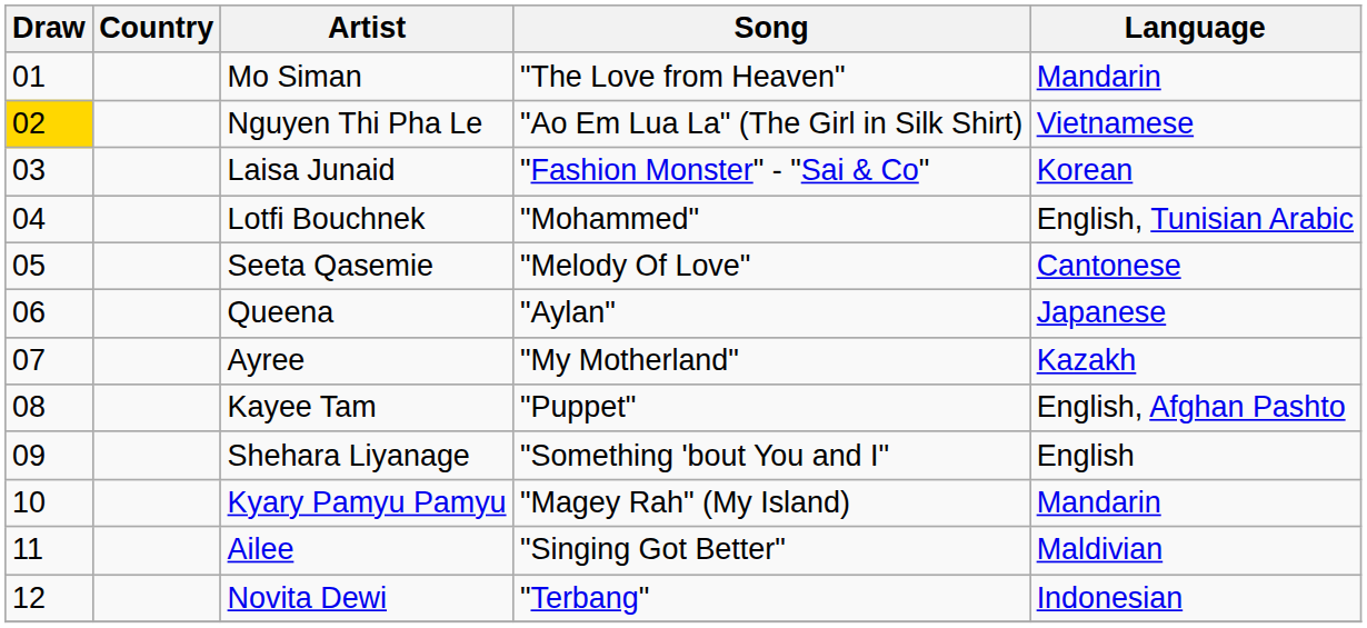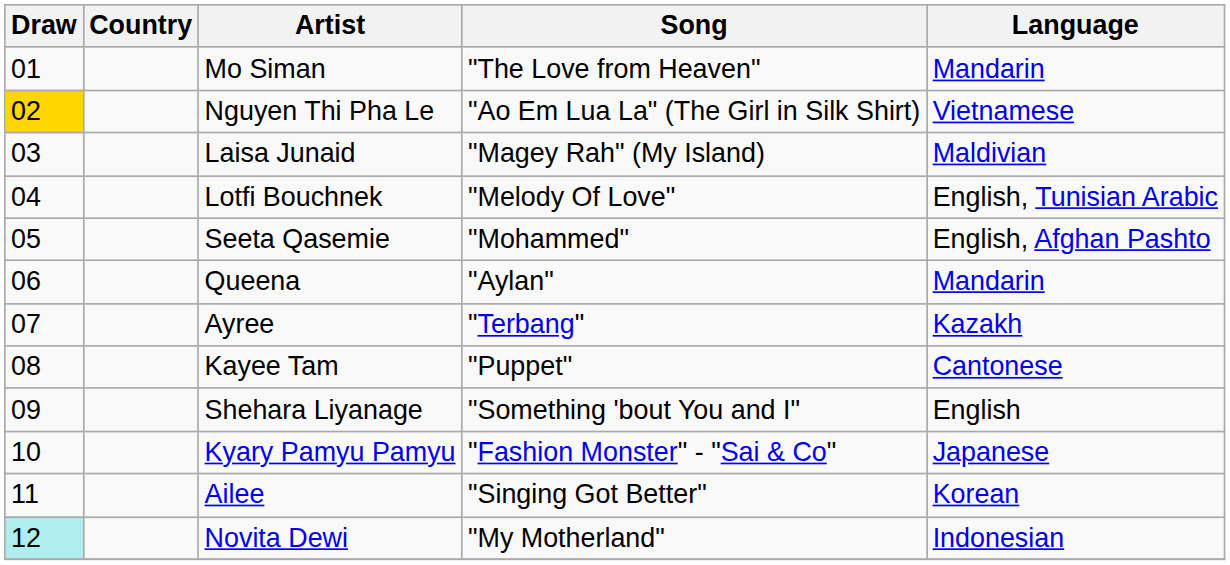 <table class="sortable wikitable">
 <tr>
 <th>Draw</th>
 <th>Country</th>
 <th>Artist</th>
 <th>Song</th>
 <th>Language</th>
 </tr>
 <tr>
 <td>01</td>
 <td></td>
 <td>Mo Siman</td>
 <td>"The Love from Heaven"</td>
 <td><a href='#'>Mandarin</a></td>
 </tr>
 <tr>
 <td style="background: gold;">02</td>
 <td></td>
 <td>Nguyen Thi Pha Le</td>
 <td>"Ao Em Lua La" (The Girl in Silk Shirt)</td>
 <td><a href='#'>Vietnamese</a></td>
 </tr>
 <tr>
 <td>03</td>
 <td></td>
 <td>Laisa Junaid</td>
-<td>"<a href='#'>Fashion Monster</a>" - "<a href='#'>Sai & Co</a>"</td>
-<td><a href='#'>Korean</a></td>
+<td>"Magey Rah" (My Island)</td>
+<td><a href='#'>Maldivian</a></td>
 </tr>
 <tr>
 <td>04</td>
 <td></td>
 <td>Lotfi Bouchnek</td>
-<td>"Mohammed"</td>
+<td>"Melody Of Love"</td>
 <td>English, <a href='#'>Tunisian Arabic</a></td>
 </tr>
 <tr>
 <td>05</td>
 <td></td>
 <td>Seeta Qasemie</td>
-<td>"Melody Of Love"</td>
-<td><a href='#'>Cantonese</a></td>
+<td>"Mohammed"</td>
+<td>English, <a href='#'>Afghan Pashto</a></td>
 </tr>
 <tr>
 <td>06</td>
 <td></td>
 <td>Queena</td>
 <td>"Aylan"</td>
-<td><a href='#'>Japanese</a></td>
+<td><a href='#'>Mandarin</a></td>
 </tr>
 <tr>
 <td>07</td>
 <td></td>
 <td>Ayree</td>
-<td>"My Motherland"</td>
+<td>"<a href='#'>Terbang</a>"</td>
 <td><a href='#'>Kazakh</a></td>
 </tr>
 <tr>
 <td>08</td>
 <td></td>
 <td>Kayee Tam</td>
 <td>"Puppet"</td>
-<td>English, <a href='#'>Afghan Pashto</a></td>
+<td><a href='#'>Cantonese</a></td>
 </tr>
 <tr>
 <td>09</td>
 <td></td>
 <td>Shehara Liyanage</td>
 <td>"Something 'bout You and I"</td>
 <td>English</td>
 </tr>
 <tr>
 <td>10</td>
 <td></td>
 <td><a href='#'>Kyary Pamyu Pamyu</a></td>
-<td>"Magey Rah" (My Island)</td>
-<td><a href='#'>Mandarin</a></td>
+<td>"<a href='#'>Fashion Monster</a>" - "<a href='#'>Sai & Co</a>"</td>
+<td><a href='#'>Japanese</a></td>
 </tr>
 <tr>
 <td>11</td>
 <td></td>
 <td><a href='#'>Ailee</a></td>
 <td>"Singing Got Better"</td>
-<td><a href='#'>Maldivian</a></td>
+<td><a href='#'>Korean</a></td>
 </tr>
 <tr>
-<td>12</td>
+<td style="background: paleturquoise;">12</td>
 <td></td>
 <td><a href='#'>Novita Dewi</a></td>
-<td>"<a href='#'>Terbang</a>"</td>
+<td>"My Motherland"</td>
 <td><a href='#'>Indonesian</a></td>
 </tr>
 <tr>
 </tr>
 </table>
